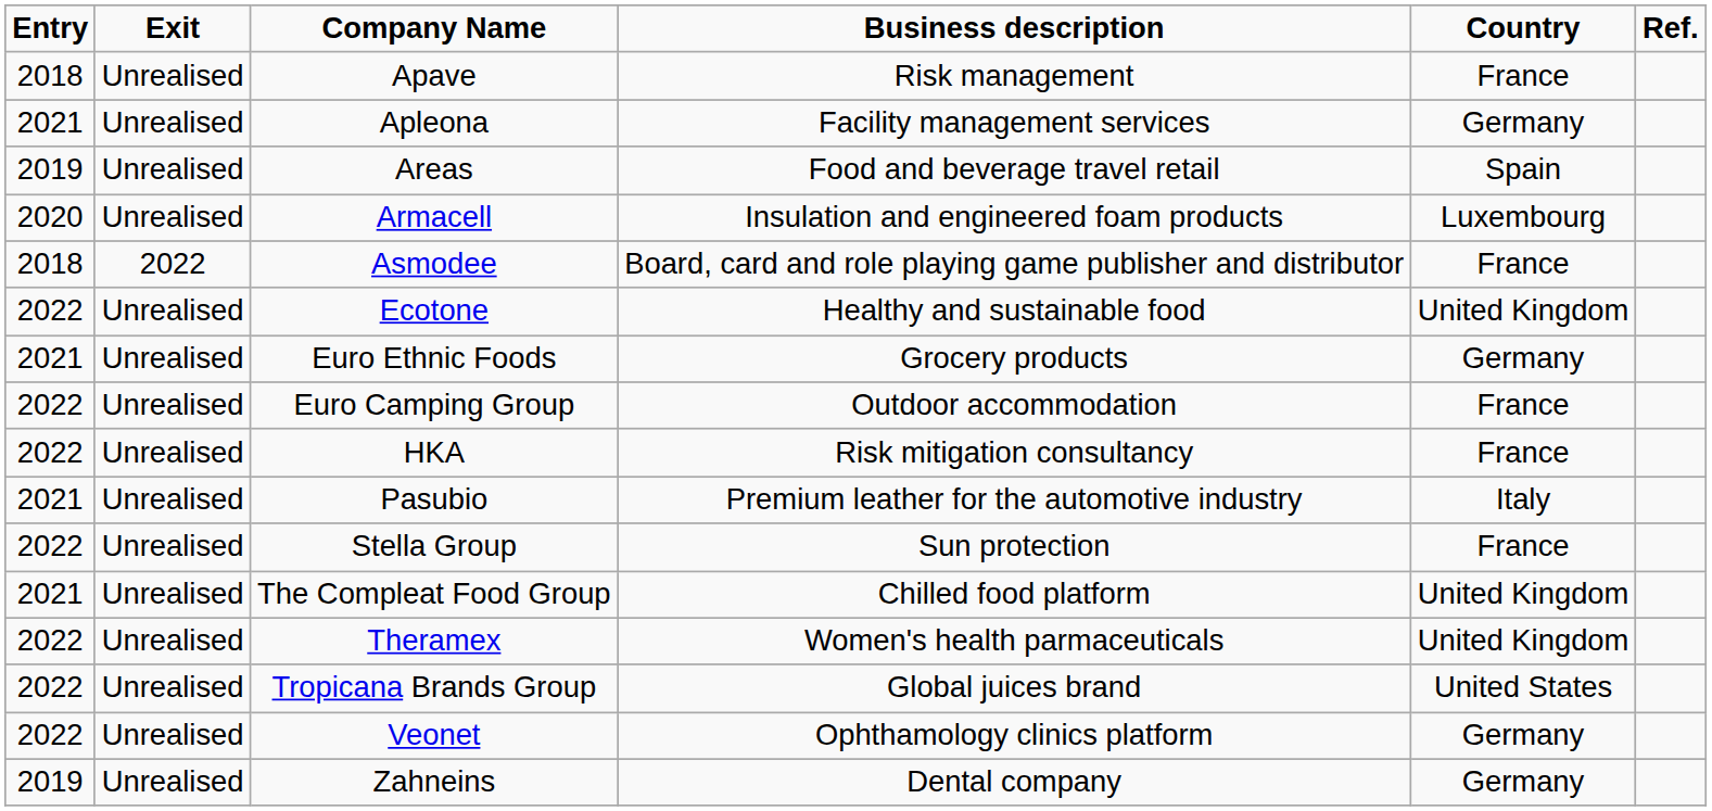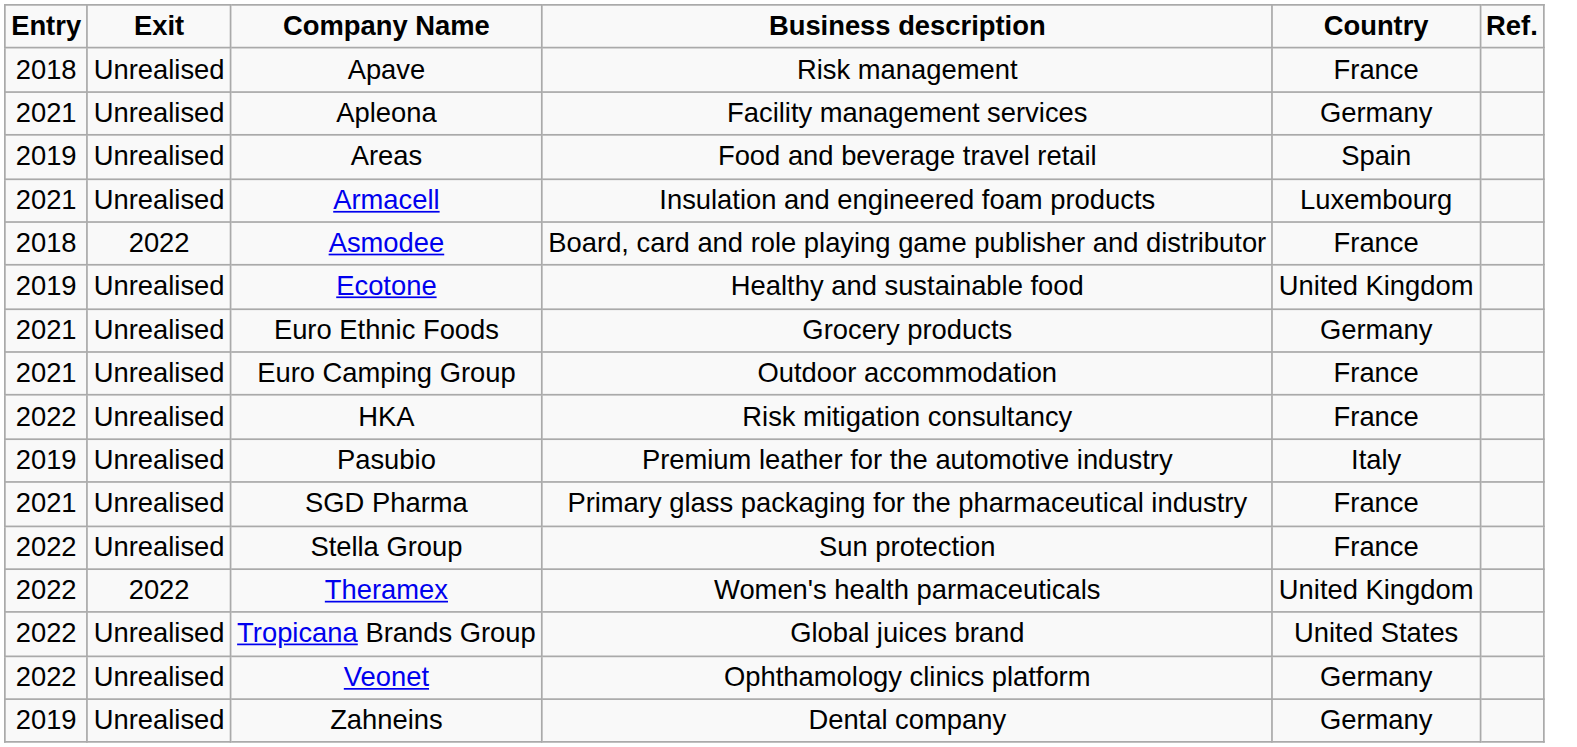 <table class="wikitable centre alternance" style="text-align:center;">
 <tr>
 <td><strong>Entry</strong></td>
 <td><strong>Exit</strong></td>
 <td><strong>Company Name</strong></td>
 <td><strong>Business description</strong></td>
 <td><strong>Country</strong></td>
 <td><strong>Ref.</strong></td>
 </tr>
 <tr>
 <td>2018</td>
 <td>Unrealised</td>
 <td>Apave</td>
 <td>Risk management</td>
 <td>France</td>
 <td></td>
 </tr>
 <tr>
 <td>2021</td>
 <td>Unrealised</td>
 <td>Apleona</td>
 <td>Facility management services</td>
 <td>Germany</td>
 <td></td>
 </tr>
 <tr>
 <td>2019</td>
 <td>Unrealised</td>
 <td>Areas</td>
 <td>Food and beverage travel retail</td>
 <td>Spain</td>
 <td></td>
 </tr>
 <tr>
-<td>2020</td>
+<td>2021</td>
 <td>Unrealised</td>
 <td><a href='#'>Armacell</a></td>
 <td>Insulation and engineered foam products</td>
 <td>Luxembourg</td>
 <td></td>
 </tr>
 <tr>
 <td>2018</td>
 <td>2022</td>
 <td><a href='#'>Asmodee</a></td>
 <td>Board, card and role playing game publisher and distributor</td>
 <td>France</td>
 <td></td>
 </tr>
 <tr>
-<td>2022</td>
+<td>2019</td>
 <td>Unrealised</td>
 <td><a href='#'>Ecotone</a></td>
 <td>Healthy and sustainable food</td>
 <td>United Kingdom</td>
 <td></td>
 </tr>
 <tr>
 <td>2021</td>
 <td>Unrealised</td>
 <td>Euro Ethnic Foods</td>
 <td>Grocery products</td>
 <td>Germany</td>
 <td></td>
 </tr>
 <tr>
-<td>2022</td>
+<td>2021</td>
 <td>Unrealised</td>
 <td>Euro Camping Group</td>
 <td>Outdoor accommodation</td>
 <td>France</td>
 <td></td>
 </tr>
 <tr>
 <td>2022</td>
 <td>Unrealised</td>
 <td>HKA</td>
 <td>Risk mitigation consultancy</td>
 <td>France</td>
 <td></td>
 </tr>
 <tr>
-<td>2021</td>
+<td>2019</td>
 <td>Unrealised</td>
 <td>Pasubio</td>
 <td>Premium leather for the automotive industry</td>
 <td>Italy</td>
+<td></td>
+</tr>
+<tr>
+<td>2021</td>
+<td>Unrealised</td>
+<td>SGD Pharma</td>
+<td>Primary glass packaging for the pharmaceutical industry</td>
+<td>France</td>
 <td></td>
 </tr>
 <tr>
 <td>2022</td>
 <td>Unrealised</td>
 <td>Stella Group</td>
 <td>Sun protection</td>
 <td>France</td>
 <td></td>
 </tr>
 <tr>
-<td>2021</td>
-<td>Unrealised</td>
-<td>The Compleat Food Group</td>
-<td>Chilled food platform</td>
-<td>United Kingdom</td>
-<td></td>
-</tr>
-<tr>
 <td>2022</td>
-<td>Unrealised</td>
+<td>2022</td>
 <td><a href='#'>Theramex</a></td>
 <td>Women's health parmaceuticals</td>
 <td>United Kingdom</td>
 <td></td>
 </tr>
 <tr>
 <td>2022</td>
 <td>Unrealised</td>
 <td><a href='#'>Tropicana</a> Brands Group</td>
 <td>Global juices brand</td>
 <td>United States</td>
 <td></td>
 </tr>
 <tr>
 <td>2022</td>
 <td>Unrealised</td>
 <td><a href='#'>Veonet</a></td>
 <td>Ophthamology clinics platform</td>
 <td>Germany</td>
 <td></td>
 </tr>
 <tr>
 <td>2019</td>
 <td>Unrealised</td>
 <td>Zahneins</td>
 <td>Dental company</td>
 <td>Germany</td>
 <td></td>
 </tr>
 </table>
